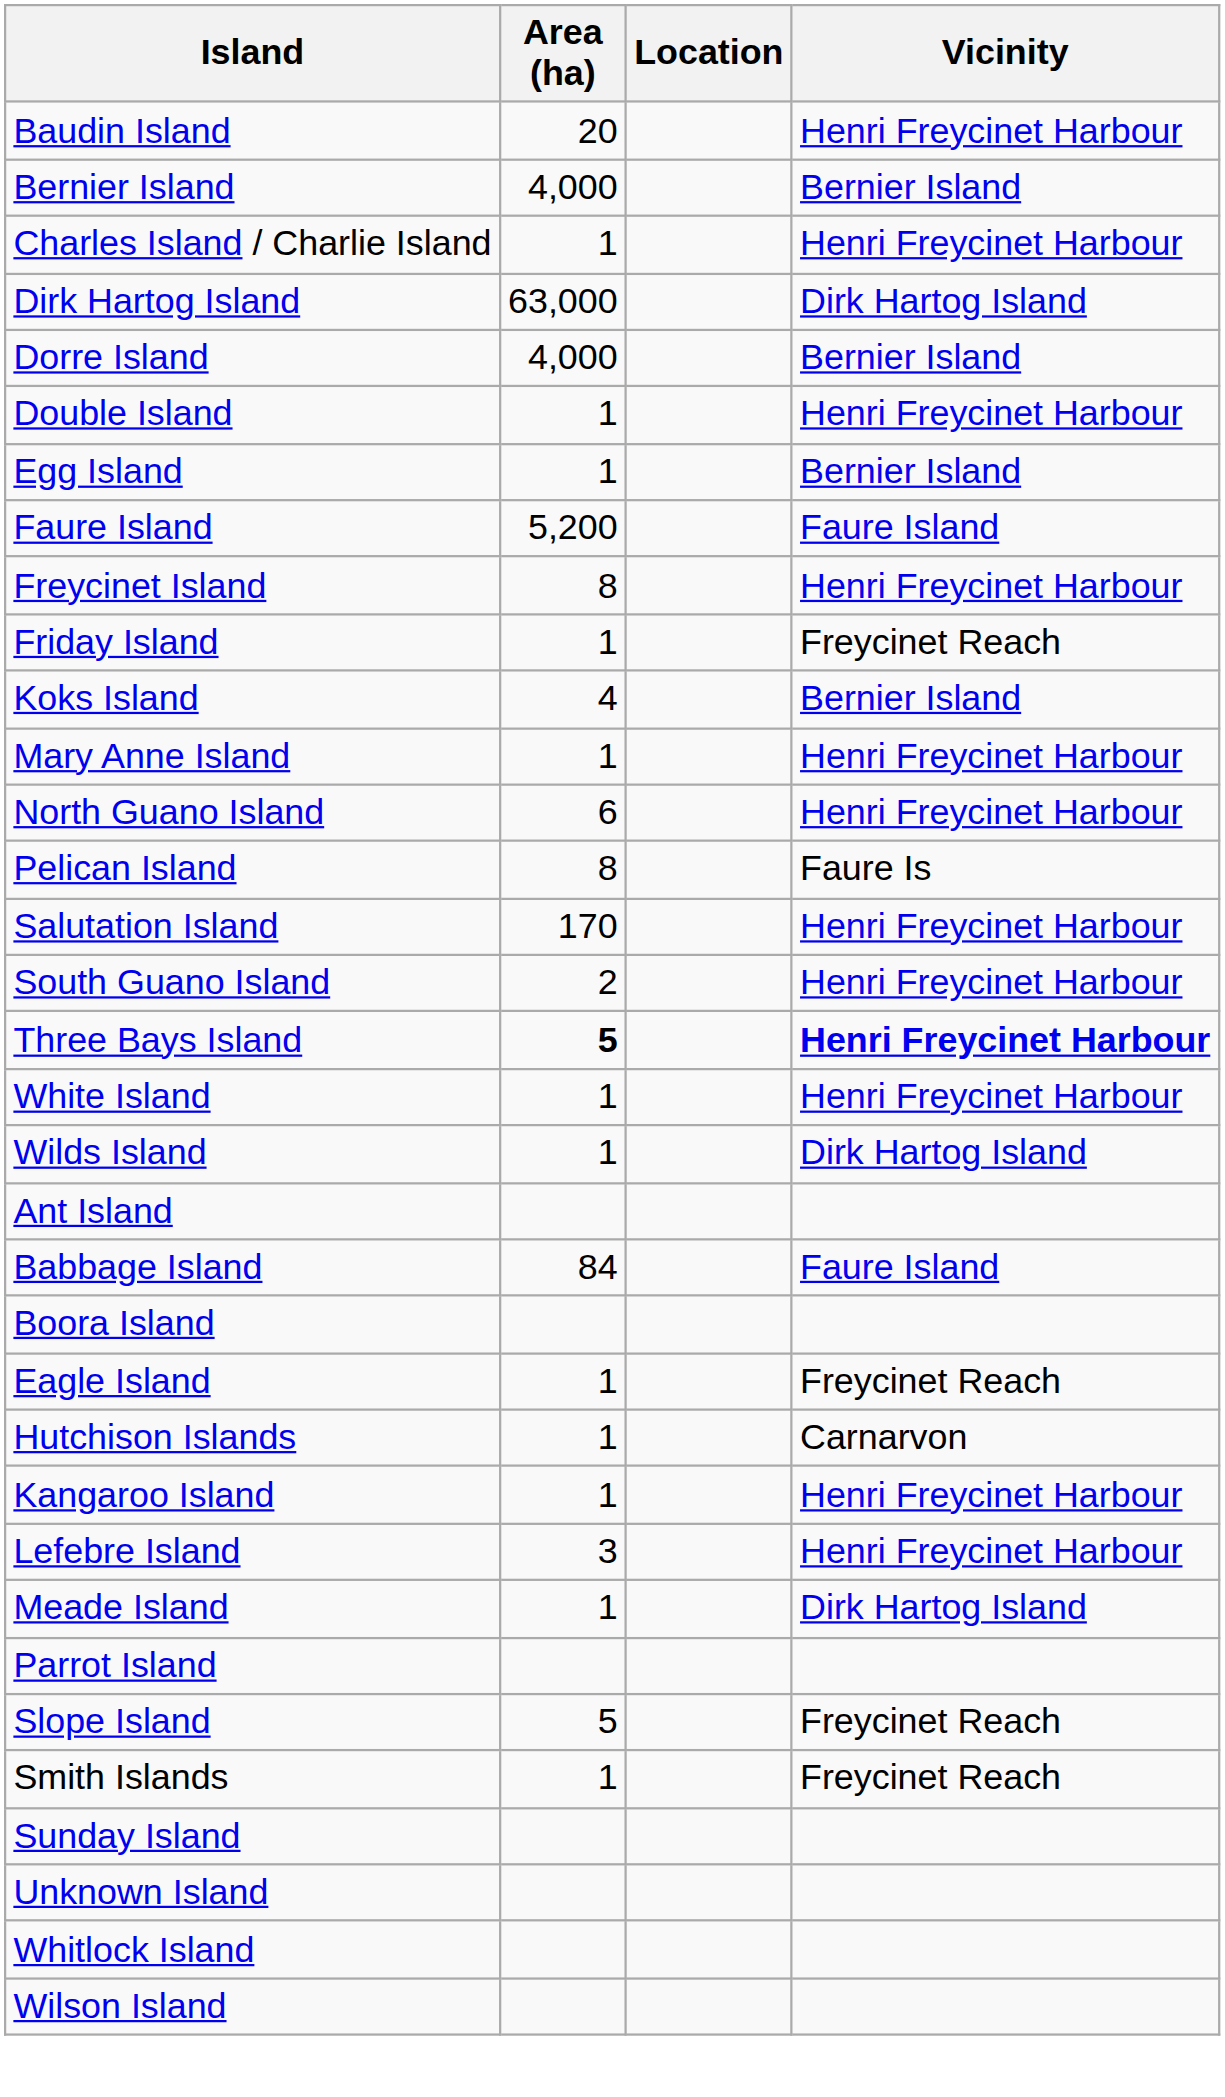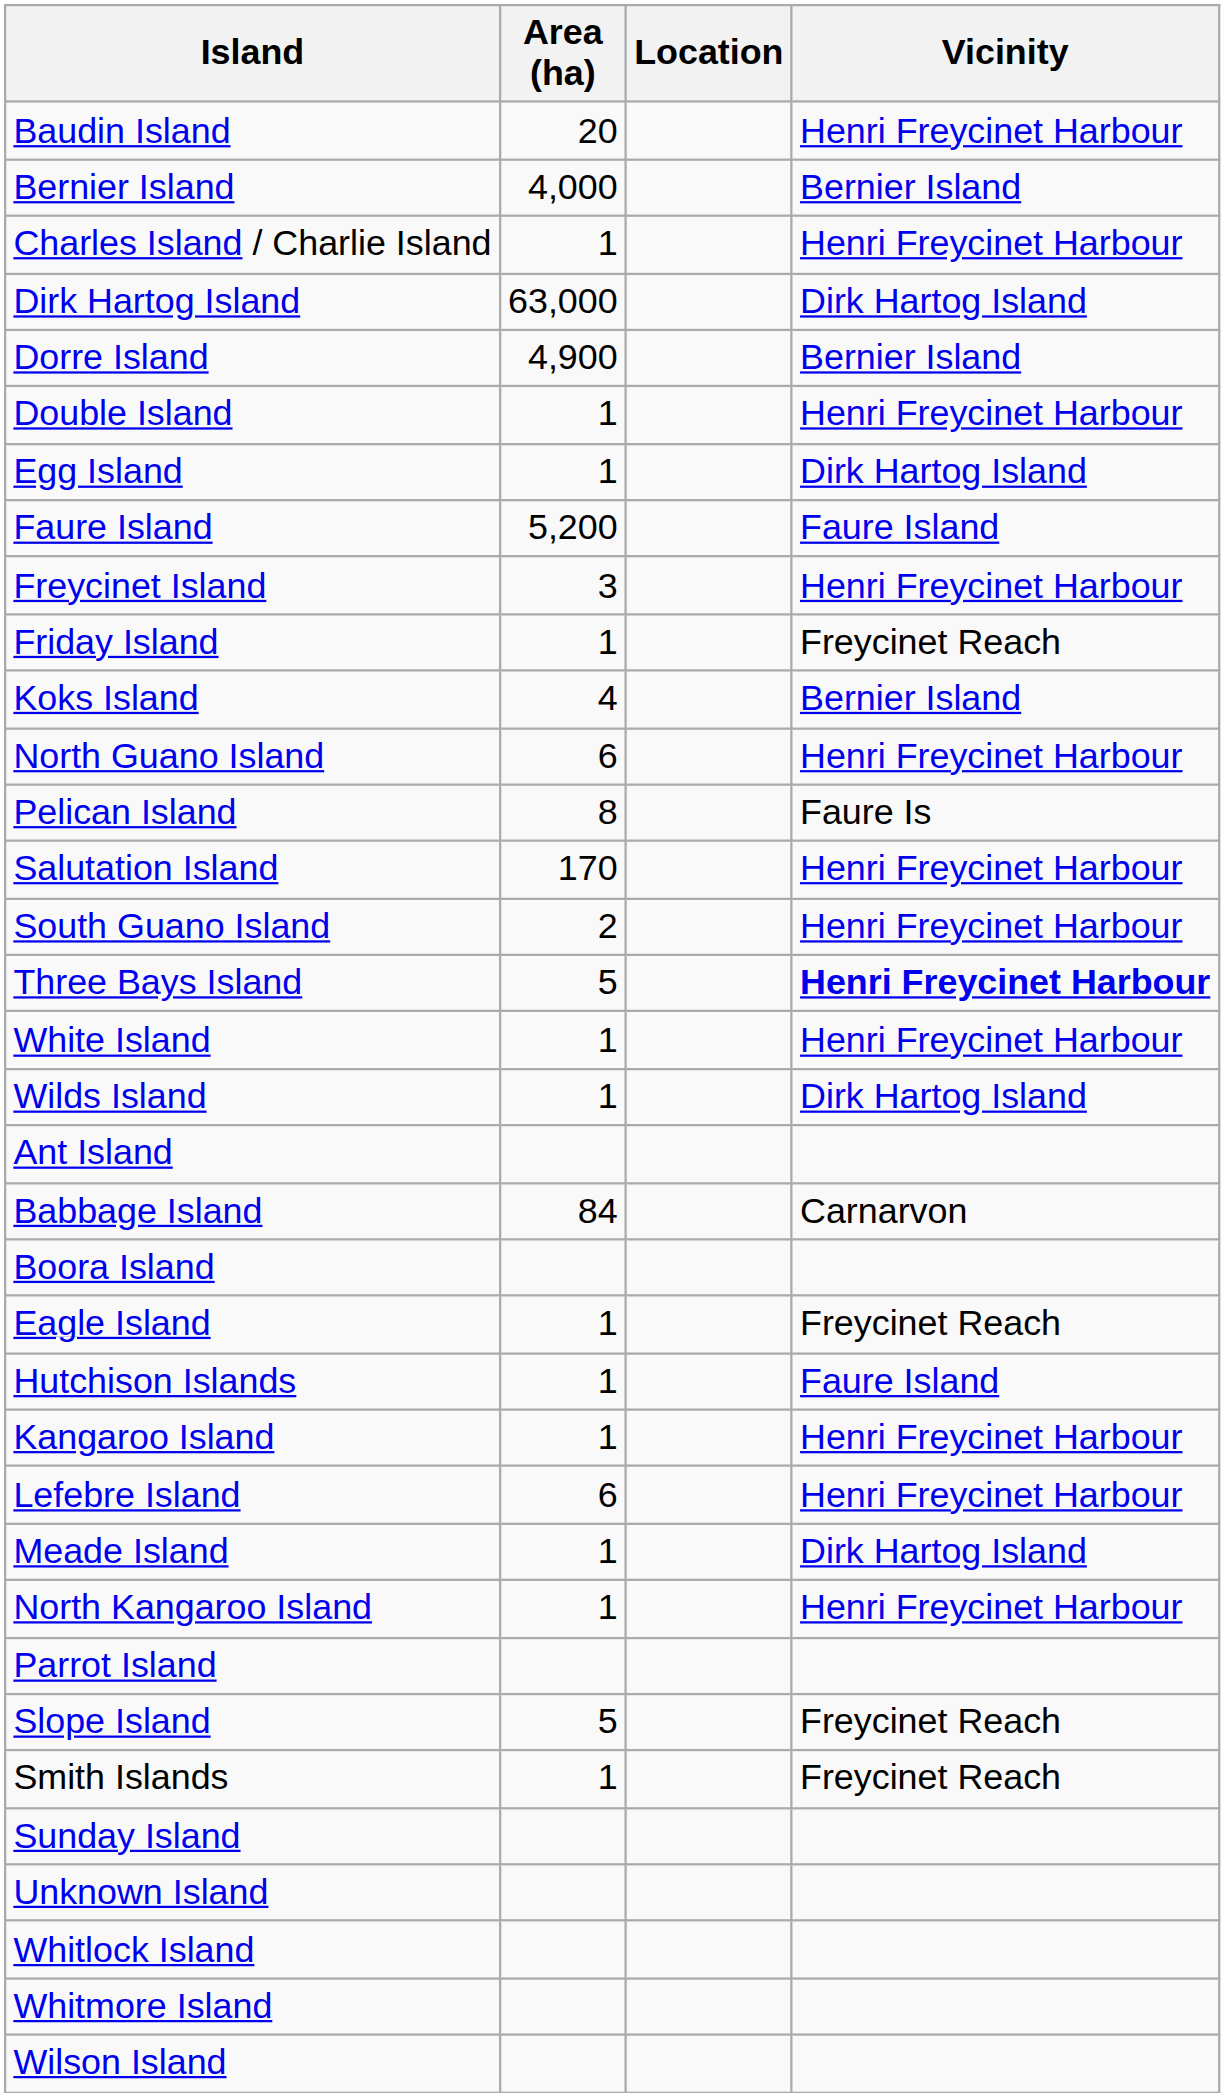 <table class="wikitable sortable">
 <tr>
 <th>Island</th>
 <th>Area<br>(ha)</th>
 <th>Location</th>
 <th>Vicinity</th>
 </tr>
 <tr>
 <td><a href='#'>Baudin Island</a></td>
 <td align=right>20</td>
 <td></td>
 <td><a href='#'>Henri Freycinet Harbour</a></td>
 </tr>
 <tr>
 <td><a href='#'>Bernier Island</a></td>
 <td align=right>4,000</td>
 <td></td>
 <td><a href='#'>Bernier Island</a></td>
 </tr>
 <tr>
 <td><a href='#'>Charles Island</a> / Charlie Island </td>
 <td align=right>1</td>
 <td></td>
 <td><a href='#'>Henri Freycinet Harbour</a></td>
 </tr>
 <tr>
 <td><a href='#'>Dirk Hartog Island</a></td>
 <td align=right>63,000</td>
 <td></td>
 <td><a href='#'>Dirk Hartog Island</a></td>
 </tr>
 <tr>
 <td><a href='#'>Dorre Island</a></td>
-<td align=right>4,000</td>
+<td align=right>4,900</td>
 <td></td>
 <td><a href='#'>Bernier Island</a></td>
 </tr>
 <tr>
 <td><a href='#'>Double Island</a></td>
 <td align=right>1</td>
 <td></td>
 <td><a href='#'>Henri Freycinet Harbour</a> </td>
 </tr>
 <tr>
 <td><a href='#'>Egg Island</a></td>
 <td align=right>1</td>
 <td></td>
-<td><a href='#'>Bernier Island</a></td>
+<td><a href='#'>Dirk Hartog Island</a></td>
 </tr>
 <tr>
 <td><a href='#'>Faure Island</a></td>
 <td align=right>5,200</td>
 <td></td>
 <td><a href='#'>Faure Island</a></td>
 </tr>
 <tr>
 <td><a href='#'>Freycinet Island</a></td>
-<td align=right>8</td>
+<td align=right>3</td>
 <td></td>
 <td><a href='#'>Henri Freycinet Harbour</a></td>
 </tr>
 <tr>
 <td><a href='#'>Friday Island</a></td>
 <td align=right>1</td>
 <td></td>
 <td>Freycinet Reach </td>
 </tr>
 <tr>
 <td><a href='#'>Koks Island</a></td>
 <td align=right>4</td>
 <td></td>
 <td><a href='#'>Bernier Island</a></td>
-</tr>
-<tr>
-<td><a href='#'>Mary Anne Island</a></td>
-<td align=right>1</td>
-<td></td>
-<td><a href='#'>Henri Freycinet Harbour</a> </td>
 </tr>
 <tr>
 <td><a href='#'>North Guano Island</a></td>
 <td align=right>6</td>
 <td></td>
 <td><a href='#'>Henri Freycinet Harbour</a> </td>
 </tr>
 <tr>
 <td><a href='#'>Pelican Island</a></td>
 <td align=right>8</td>
 <td></td>
 <td>Faure Is</td>
 </tr>
 <tr>
 <td><a href='#'>Salutation Island</a></td>
 <td align=right>170</td>
 <td></td>
 <td><a href='#'>Henri Freycinet Harbour</a> </td>
 </tr>
 <tr>
 <td><a href='#'>South Guano Island</a></td>
 <td align=right>2</td>
 <td></td>
 <td><a href='#'>Henri Freycinet Harbour</a></td>
 </tr>
 <tr>
 <td><a href='#'>Three Bays Island</a></td>
-<td align=right><strong>5</strong></td>
+<td align=right>5</td>
 <td></td>
 <td><strong><a href='#'>Henri Freycinet Harbour</a></strong></td>
 </tr>
 <tr>
 <td><a href='#'>White Island</a></td>
 <td align=right>1</td>
 <td></td>
 <td><a href='#'>Henri Freycinet Harbour</a></td>
 </tr>
 <tr>
 <td><a href='#'>Wilds Island</a></td>
 <td align=right>1</td>
 <td></td>
 <td><a href='#'>Dirk Hartog Island</a></td>
 </tr>
 <tr>
 <td><a href='#'>Ant Island</a></td>
 <td align=right></td>
 <td></td>
 <td></td>
 </tr>
 <tr>
 <td><a href='#'>Babbage Island</a></td>
 <td align=right>84</td>
 <td></td>
-<td><a href='#'>Faure Island</a></td>
+<td>Carnarvon</td>
 </tr>
 <tr>
 <td><a href='#'>Boora Island</a></td>
 <td align=right></td>
 <td></td>
 <td></td>
 </tr>
 <tr>
 <td><a href='#'>Eagle Island</a></td>
 <td align=right>1</td>
 <td></td>
 <td>Freycinet Reach</td>
 </tr>
 <tr>
 <td><a href='#'>Hutchison Islands</a></td>
 <td align=right>1</td>
 <td></td>
-<td>Carnarvon</td>
+<td><a href='#'>Faure Island</a></td>
 </tr>
 <tr>
 <td><a href='#'>Kangaroo Island</a></td>
 <td align=right>1</td>
 <td></td>
 <td><a href='#'>Henri Freycinet Harbour</a> </td>
 </tr>
 <tr>
 <td><a href='#'>Lefebre Island</a></td>
-<td align=right>3</td>
+<td align=right>6</td>
 <td></td>
 <td><a href='#'>Henri Freycinet Harbour</a></td>
 </tr>
 <tr>
 <td><a href='#'>Meade Island</a></td>
 <td align=right>1</td>
 <td></td>
 <td><a href='#'>Dirk Hartog Island</a></td>
+</tr>
+<tr>
+<td><a href='#'>North Kangaroo Island</a></td>
+<td align=right>1</td>
+<td></td>
+<td><a href='#'>Henri Freycinet Harbour</a> </td>
 </tr>
 <tr>
 <td><a href='#'>Parrot Island</a></td>
 <td align=right></td>
 <td></td>
 <td></td>
 </tr>
 <tr>
 <td><a href='#'>Slope Island</a></td>
 <td align=right>5</td>
 <td></td>
 <td>Freycinet Reach </td>
 </tr>
 <tr>
 <td>Smith Islands</td>
 <td align=right>1</td>
 <td></td>
 <td>Freycinet Reach </td>
 </tr>
 <tr>
 <td><a href='#'>Sunday Island</a></td>
 <td align=right></td>
 <td></td>
 <td></td>
 </tr>
 <tr>
 <td><a href='#'>Unknown Island</a></td>
 <td align=right></td>
 <td></td>
 <td></td>
 </tr>
 <tr>
 <td><a href='#'>Whitlock Island</a></td>
 <td align=right></td>
 <td></td>
 <td></td>
 </tr>
 <tr>
+<td><a href='#'>Whitmore Island</a></td>
+<td align=right></td>
+<td></td>
+<td></td>
+</tr>
+<tr>
 <td><a href='#'>Wilson Island</a></td>
 <td align=right></td>
 <td></td>
 <td></td>
 </tr>
 </table>
